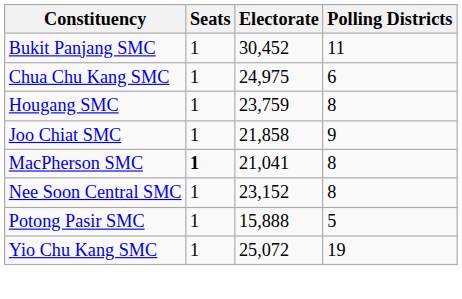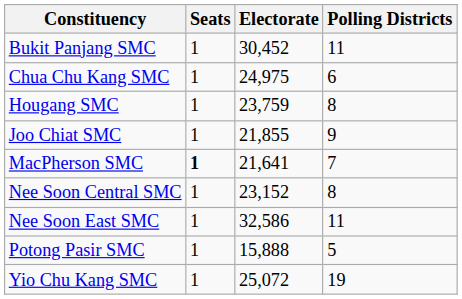 <table class="wikitable">
 <tr>
 <th>Constituency</th>
 <th>Seats</th>
 <th>Electorate</th>
 <th>Polling Districts</th>
 </tr>
 <tr>
 <td><a href='#'>Bukit Panjang SMC</a></td>
 <td>1</td>
 <td>30,452</td>
 <td>11</td>
 </tr>
 <tr>
 <td><a href='#'>Chua Chu Kang SMC</a></td>
 <td>1</td>
 <td>24,975</td>
 <td>6</td>
 </tr>
 <tr>
 <td><a href='#'>Hougang SMC</a></td>
 <td>1</td>
 <td>23,759</td>
 <td>8</td>
 </tr>
 <tr>
 <td><a href='#'>Joo Chiat SMC</a></td>
 <td>1</td>
-<td>21,858</td>
+<td>21,855</td>
 <td>9</td>
 </tr>
 <tr>
 <td><a href='#'>MacPherson SMC</a></td>
 <td><strong>1</strong></td>
-<td>21,041</td>
-<td>8</td>
+<td>21,641</td>
+<td>7</td>
 </tr>
 <tr>
 <td><a href='#'>Nee Soon Central SMC</a></td>
 <td>1</td>
 <td>23,152</td>
 <td>8</td>
+</tr>
+<tr>
+<td><a href='#'>Nee Soon East SMC</a></td>
+<td>1</td>
+<td>32,586</td>
+<td>11</td>
 </tr>
 <tr>
 <td><a href='#'>Potong Pasir SMC</a></td>
 <td>1</td>
 <td>15,888</td>
 <td>5</td>
 </tr>
 <tr>
 <td><a href='#'>Yio Chu Kang SMC</a></td>
 <td>1</td>
 <td>25,072</td>
 <td>19</td>
 </tr>
 </table>
